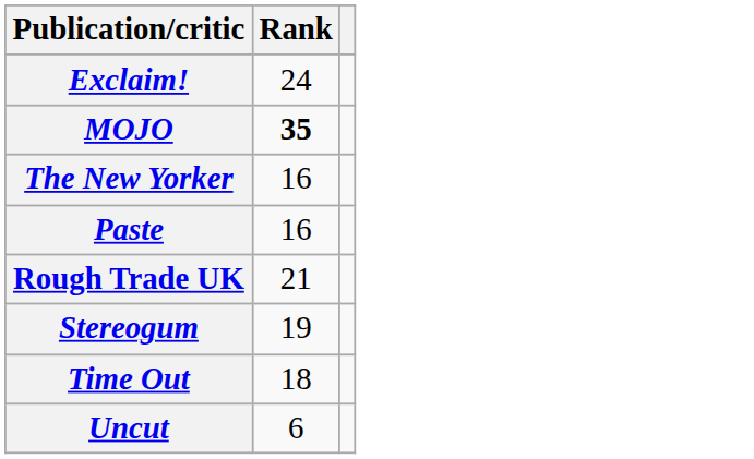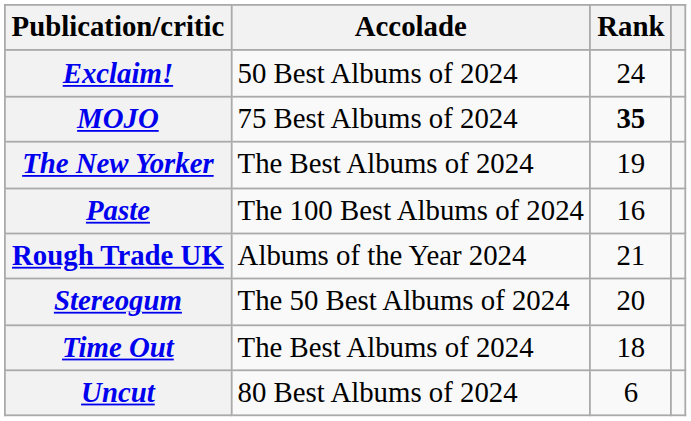 <table class="wikitable sortable plainrowheaders">
 <tr>
 <th scope="col">Publication/critic</th>
+<th scope="col">Accolade</th>
 <th scope="col">Rank</th>
 <th scope="col" class="unsortable"></th>
 </tr>
 <tr>
 <th scope="row"><em><a href='#'>Exclaim!</a></em></th>
+<td>50 Best Albums of 2024</td>
 <td style="text-align: center;">24</td>
 <td style="text-align: center;"></td>
 </tr>
 <tr>
 <th scope="row"><em><a href='#'>MOJO</a></em></th>
+<td>75 Best Albums of 2024</td>
 <td style="text-align: center;"><strong>35</strong></td>
 <td style="text-align: center;"></td>
 </tr>
 <tr>
 <th scope="row"><em><a href='#'>The New Yorker</a></em></th>
-<td style="text-align: center;">16</td>
+<td>The Best Albums of 2024</td>
+<td style="text-align: center;">19</td>
 <td style="text-align: center;"></td>
 </tr>
 <tr>
 <th scope="row"><em><a href='#'>Paste</a></em></th>
+<td>The 100 Best Albums of 2024</td>
 <td style="text-align: center;">16</td>
 <td style="text-align: center;"></td>
 </tr>
 <tr>
 <th scope="row"><a href='#'>Rough Trade UK</a></th>
+<td>Albums of the Year 2024</td>
 <td style="text-align: center;">21</td>
 <td style="text-align: center;"></td>
 </tr>
 <tr>
 <th scope="row"><em><a href='#'>Stereogum</a></em></th>
-<td style="text-align: center;">19</td>
+<td>The 50 Best Albums of 2024</td>
+<td style="text-align: center;">20</td>
 <td style="text-align: center;"></td>
 </tr>
 <tr>
 <th scope="row"><em><a href='#'>Time Out</a></em></th>
+<td>The Best Albums of 2024</td>
 <td style="text-align: center;">18</td>
 <td style="text-align: center;"></td>
 </tr>
 <tr>
 <th scope="row"><em><a href='#'>Uncut</a></em></th>
+<td>80 Best Albums of 2024</td>
 <td style="text-align: center;">6</td>
 <td style="text-align: center;"></td>
 </tr>
 </table>
